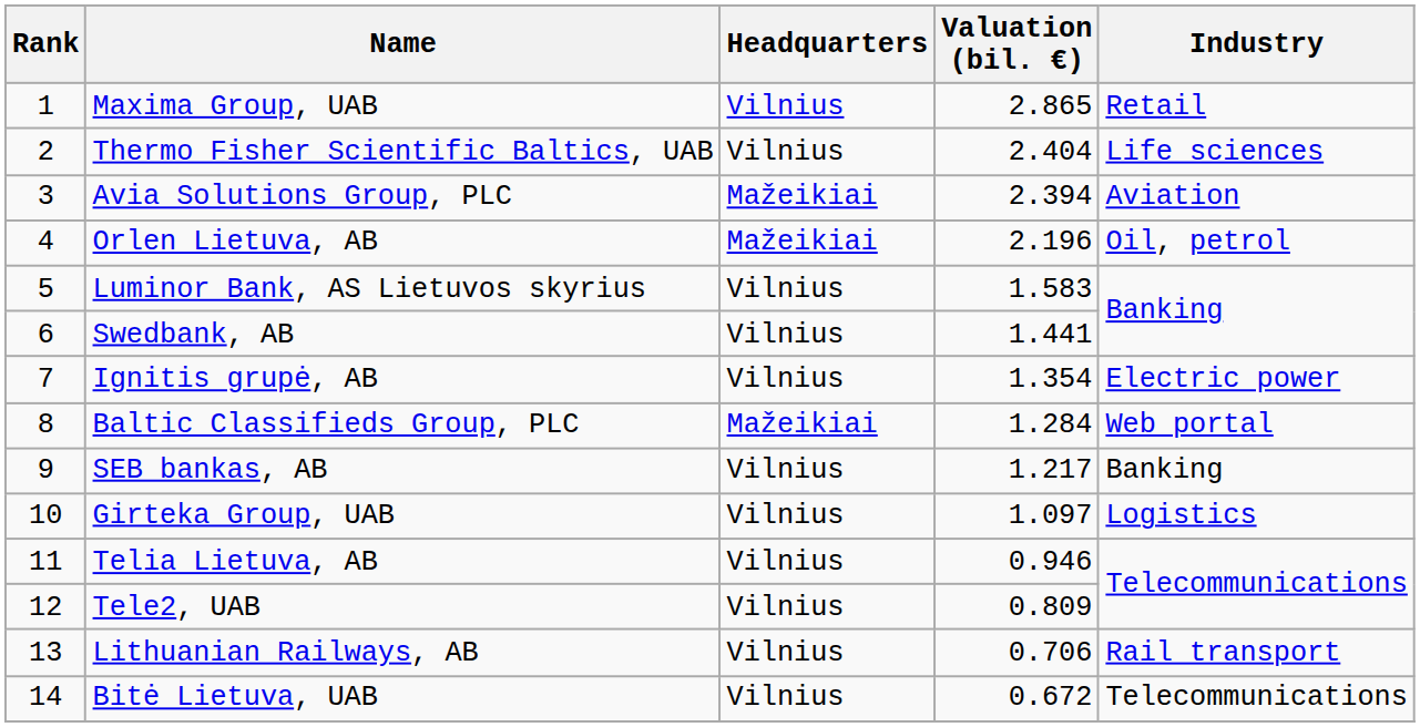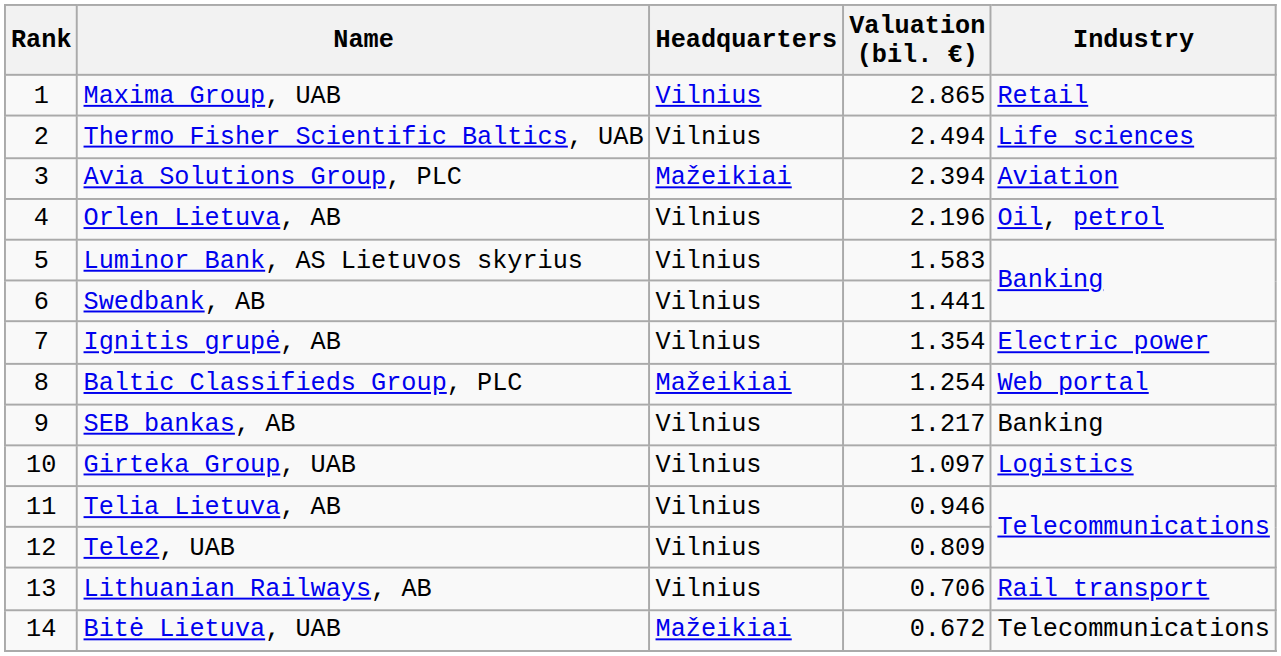 <table class="wikitable sortable" style="text-align:right;">
 <tr style="background:#efefef;">
 <th style="text-align:center;">Rank</th>
 <th style="text-align:center;">Name</th>
 <th style="text-align:center;">Headquarters</th>
 <th style="text-align:center;">Valuation<br>(bil. €)</th>
 <th style="text-align:center;">Industry</th>
 </tr>
 <tr>
 <td style="text-align:center;">1 </td>
 <td style="text-align:left;"><a href='#'>Maxima Group</a>, UAB</td>
 <td style="text-align:left;"><a href='#'>Vilnius</a></td>
 <td>2.865 </td>
 <td style="text-align:left;"><a href='#'>Retail</a></td>
 </tr>
 <tr>
 <td style="text-align:center;">2 </td>
 <td style="text-align:left;"><a href='#'>Thermo Fisher Scientific Baltics</a>, UAB</td>
 <td style="text-align:left;">Vilnius</td>
-<td>2.404 </td>
+<td>2.494 </td>
 <td style="text-align:left;"><a href='#'>Life sciences</a></td>
 </tr>
 <tr>
 <td style="text-align:center;">3 </td>
 <td style="text-align:left;"><a href='#'>Avia Solutions Group</a>, PLC</td>
 <td style="text-align:left;"><a href='#'>Mažeikiai</a></td>
 <td>2.394 </td>
 <td style="text-align:left;"><a href='#'>Aviation</a></td>
 </tr>
 <tr>
 <td style="text-align:center;">4 </td>
 <td style="text-align:left;"><a href='#'>Orlen Lietuva</a>, AB</td>
-<td style="text-align:left;"><a href='#'>Mažeikiai</a></td>
+<td style="text-align:left;">Vilnius</td>
 <td>2.196 </td>
 <td style="text-align:left;"><a href='#'>Oil</a>, <a href='#'>petrol</a></td>
 </tr>
 <tr>
 <td style="text-align:center;">5 </td>
 <td style="text-align:left;"><a href='#'>Luminor Bank</a>, AS Lietuvos skyrius</td>
 <td style="text-align:left;">Vilnius</td>
 <td>1.583 </td>
 <td style="text-align:left;" rowspan=2><a href='#'>Banking</a></td>
 </tr>
 <tr>
 <td style="text-align:center;">6 </td>
 <td style="text-align:left;"><a href='#'>Swedbank</a>, AB</td>
 <td style="text-align:left;">Vilnius</td>
 <td>1.441 </td>
 </tr>
 <tr>
 <td style="text-align:center;">7 </td>
 <td style="text-align:left;"><a href='#'>Ignitis grupė</a>, AB</td>
 <td style="text-align:left;">Vilnius</td>
 <td>1.354 </td>
 <td style="text-align:left;"><a href='#'>Electric power</a></td>
 </tr>
 <tr>
 <td style="text-align:center;">8 </td>
 <td style="text-align:left;"><a href='#'>Baltic Classifieds Group</a>, PLC</td>
 <td style="text-align:left;"><a href='#'>Mažeikiai</a></td>
-<td>1.284 </td>
+<td>1.254 </td>
 <td style="text-align:left;"><a href='#'>Web portal</a></td>
 </tr>
 <tr>
 <td style="text-align:center;">9 </td>
 <td style="text-align:left;"><a href='#'>SEB bankas</a>, AB</td>
 <td style="text-align:left;">Vilnius</td>
 <td>1.217 </td>
 <td style="text-align:left;">Banking</td>
 </tr>
 <tr>
 <td style="text-align:center;">10 </td>
 <td style="text-align:left;"><a href='#'>Girteka Group</a>, UAB</td>
 <td style="text-align:left;">Vilnius</td>
 <td>1.097 </td>
 <td style="text-align:left;"><a href='#'>Logistics</a></td>
 </tr>
 <tr>
 <td style="text-align:center;">11 </td>
 <td style="text-align:left;"><a href='#'>Telia Lietuva</a>, AB</td>
 <td style="text-align:left;">Vilnius</td>
 <td>0.946 </td>
 <td style="text-align:left;" rowspan=2><a href='#'>Telecommunications</a></td>
 </tr>
 <tr>
 <td style="text-align:center;">12 </td>
 <td style="text-align:left;"><a href='#'>Tele2</a>, UAB</td>
 <td style="text-align:left;">Vilnius</td>
 <td>0.809 </td>
 </tr>
 <tr>
 <td style="text-align:center;">13 </td>
 <td style="text-align:left;"><a href='#'>Lithuanian Railways</a>, AB</td>
 <td style="text-align:left;">Vilnius</td>
 <td>0.706 </td>
 <td style="text-align:left;"><a href='#'>Rail transport</a></td>
 </tr>
 <tr>
 <td style="text-align:center;">14 </td>
 <td style="text-align:left;"><a href='#'>Bitė Lietuva</a>, UAB</td>
-<td style="text-align:left;">Vilnius</td>
+<td style="text-align:left;"><a href='#'>Mažeikiai</a></td>
 <td>0.672 </td>
 <td style="text-align:left;">Telecommunications</td>
 </tr>
 <tr>
 </tr>
 </table>
